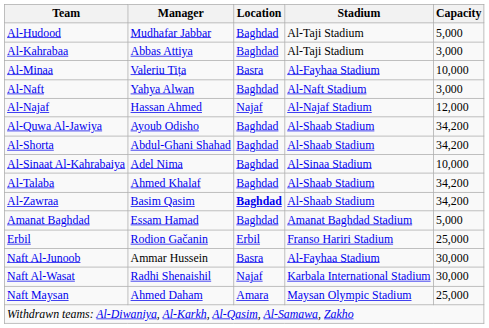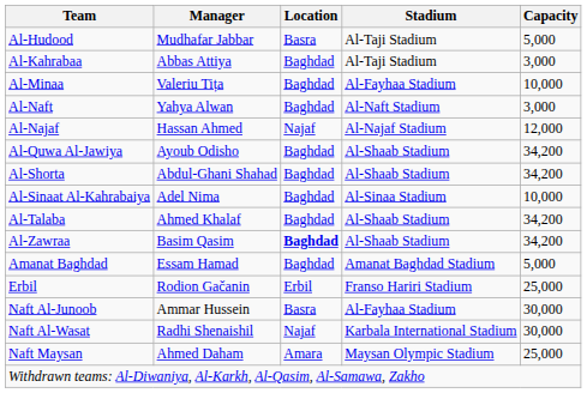 <table class="wikitable sortable">
 <tr>
 <th>Team</th>
 <th>Manager</th>
 <th>Location</th>
 <th>Stadium</th>
 <th>Capacity</th>
 </tr>
 <tr>
 <td><a href='#'>Al-Hudood</a></td>
 <td> <a href='#'>Mudhafar Jabbar</a></td>
-<td><a href='#'>Baghdad</a></td>
+<td><a href='#'>Basra</a></td>
 <td>Al-Taji Stadium</td>
 <td>5,000</td>
 </tr>
 <tr>
 <td><a href='#'>Al-Kahrabaa</a></td>
 <td> <a href='#'>Abbas Attiya</a></td>
 <td><a href='#'>Baghdad</a></td>
 <td>Al-Taji Stadium</td>
 <td>3,000</td>
 </tr>
 <tr>
 <td><a href='#'>Al-Minaa</a></td>
 <td> <a href='#'>Valeriu Tița</a></td>
-<td><a href='#'>Basra</a></td>
+<td><a href='#'>Baghdad</a></td>
 <td><a href='#'>Al-Fayhaa Stadium</a></td>
 <td>10,000</td>
 </tr>
 <tr>
 <td><a href='#'>Al-Naft</a></td>
 <td> <a href='#'>Yahya Alwan</a></td>
 <td><a href='#'>Baghdad</a></td>
 <td><a href='#'>Al-Naft Stadium</a></td>
 <td>3,000</td>
 </tr>
 <tr>
 <td><a href='#'>Al-Najaf</a></td>
 <td> <a href='#'>Hassan Ahmed</a></td>
 <td><a href='#'>Najaf</a></td>
 <td><a href='#'>Al-Najaf Stadium</a></td>
 <td>12,000</td>
 </tr>
 <tr>
 <td><a href='#'>Al-Quwa Al-Jawiya</a></td>
 <td> <a href='#'>Ayoub Odisho</a></td>
 <td><a href='#'>Baghdad</a></td>
 <td><a href='#'>Al-Shaab Stadium</a></td>
 <td>34,200</td>
 </tr>
 <tr>
 <td><a href='#'>Al-Shorta</a></td>
 <td> <a href='#'>Abdul-Ghani Shahad</a></td>
 <td><a href='#'>Baghdad</a></td>
 <td><a href='#'>Al-Shaab Stadium</a></td>
 <td>34,200</td>
 </tr>
 <tr>
 <td><a href='#'>Al-Sinaat Al-Kahrabaiya</a></td>
 <td> <a href='#'>Adel Nima</a></td>
 <td><a href='#'>Baghdad</a></td>
 <td><a href='#'>Al-Sinaa Stadium</a></td>
 <td>10,000</td>
 </tr>
 <tr>
 <td><a href='#'>Al-Talaba</a></td>
 <td> <a href='#'>Ahmed Khalaf</a></td>
 <td><a href='#'>Baghdad</a></td>
 <td><a href='#'>Al-Shaab Stadium</a></td>
 <td>34,200</td>
 </tr>
 <tr>
 <td><a href='#'>Al-Zawraa</a></td>
 <td> <a href='#'>Basim Qasim</a></td>
 <td><strong><a href='#'>Baghdad</a></strong></td>
 <td><a href='#'>Al-Shaab Stadium</a></td>
 <td>34,200</td>
 </tr>
 <tr>
 <td><a href='#'>Amanat Baghdad</a></td>
 <td> <a href='#'>Essam Hamad</a></td>
 <td><a href='#'>Baghdad</a></td>
 <td><a href='#'>Amanat Baghdad Stadium</a></td>
 <td>5,000</td>
 </tr>
 <tr>
 <td><a href='#'>Erbil</a></td>
 <td> <a href='#'>Rodion Gačanin</a></td>
 <td><a href='#'>Erbil</a></td>
 <td><a href='#'>Franso Hariri Stadium</a></td>
 <td>25,000</td>
 </tr>
 <tr>
 <td><a href='#'>Naft Al-Junoob</a></td>
 <td> Ammar Hussein</td>
 <td><a href='#'>Basra</a></td>
 <td><a href='#'>Al-Fayhaa Stadium</a></td>
 <td>30,000</td>
 </tr>
 <tr>
 <td><a href='#'>Naft Al-Wasat</a></td>
 <td> <a href='#'>Radhi Shenaishil</a></td>
 <td><a href='#'>Najaf</a></td>
 <td><a href='#'>Karbala International Stadium</a></td>
 <td>30,000</td>
 </tr>
 <tr>
 <td><a href='#'>Naft Maysan</a></td>
 <td> <a href='#'>Ahmed Daham</a></td>
 <td><a href='#'>Amara</a></td>
 <td><a href='#'>Maysan Olympic Stadium</a></td>
 <td>25,000</td>
 </tr>
 <tr>
 <td colspan=5><em>Withdrawn teams: <a href='#'>Al-Diwaniya</a>, <a href='#'>Al-Karkh</a>, <a href='#'>Al-Qasim</a>, <a href='#'>Al-Samawa</a>, <a href='#'>Zakho</a></em></td>
 </tr>
 </table>
